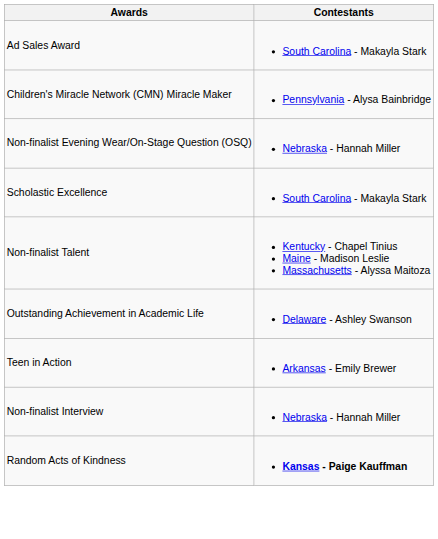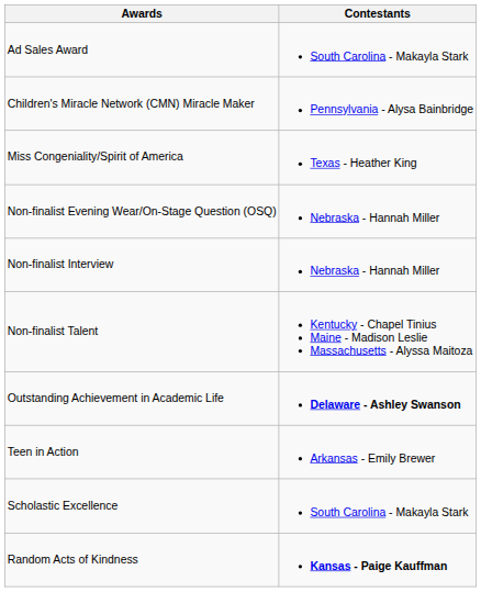 <table class="wikitable">
 <tr>
 <th>Awards</th>
 <th>Contestants</th>
 </tr>
 <tr>
 <td>Ad Sales Award</td>
 <td><br><ul><li> <a href='#'>South Carolina</a> - Makayla Stark</li></ul></td>
 </tr>
 <tr>
 <td>Children's Miracle Network (CMN) Miracle Maker</td>
 <td><br><ul><li> <a href='#'>Pennsylvania</a> - Alysa Bainbridge</li></ul></td>
 </tr>
 <tr>
+<td>Miss Congeniality/Spirit of America</td>
+<td><br><ul><li> <a href='#'>Texas</a> - Heather King</li></ul></td>
+</tr>
+<tr>
 <td>Non-finalist Evening Wear/On-Stage Question (OSQ)</td>
 <td><br><ul><li> <a href='#'>Nebraska</a> - Hannah Miller</li></ul></td>
 </tr>
 <tr>
-<td>Scholastic Excellence</td>
-<td><br><ul><li> <a href='#'>South Carolina</a> - Makayla Stark</li></ul></td>
+<td>Non-finalist Interview</td>
+<td><br><ul><li> <a href='#'>Nebraska</a> - Hannah Miller</li></ul></td>
 </tr>
 <tr>
 <td>Non-finalist Talent</td>
 <td><br><ul><li> <a href='#'>Kentucky</a> - Chapel Tinius</li><li> <a href='#'>Maine</a> - Madison Leslie</li><li> <a href='#'>Massachusetts</a> - Alyssa Maitoza</li></ul></td>
 </tr>
 <tr>
 <td>Outstanding Achievement in Academic Life</td>
-<td><br><ul><li> <a href='#'>Delaware</a> - Ashley Swanson</li></ul></td>
+<td><strong><br><ul><li> <a href='#'>Delaware</a> - Ashley Swanson</li></ul></strong></td>
 </tr>
 <tr>
 <td>Teen in Action</td>
 <td><br><ul><li> <a href='#'>Arkansas</a> - Emily Brewer</li></ul></td>
 </tr>
 <tr>
-<td>Non-finalist Interview</td>
-<td><br><ul><li> <a href='#'>Nebraska</a> - Hannah Miller</li></ul></td>
+<td>Scholastic Excellence</td>
+<td><br><ul><li> <a href='#'>South Carolina</a> - Makayla Stark</li></ul></td>
 </tr>
 <tr>
 <td>Random Acts of Kindness</td>
 <td><strong><br><ul><li> <a href='#'>Kansas</a> - Paige Kauffman</li></ul></strong></td>
 </tr>
 </table>
